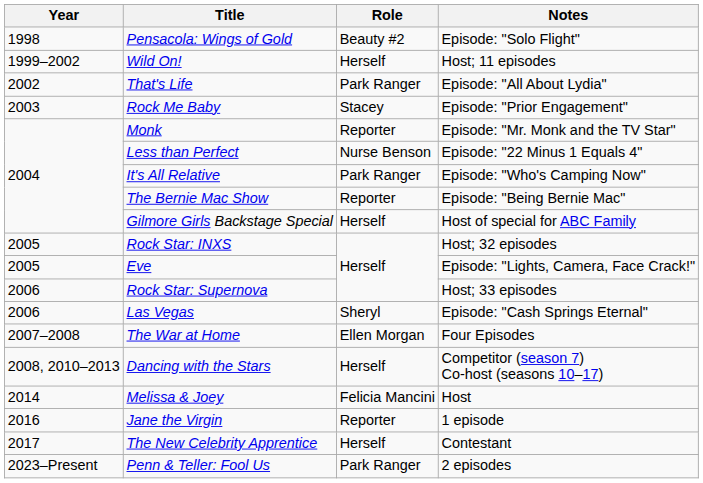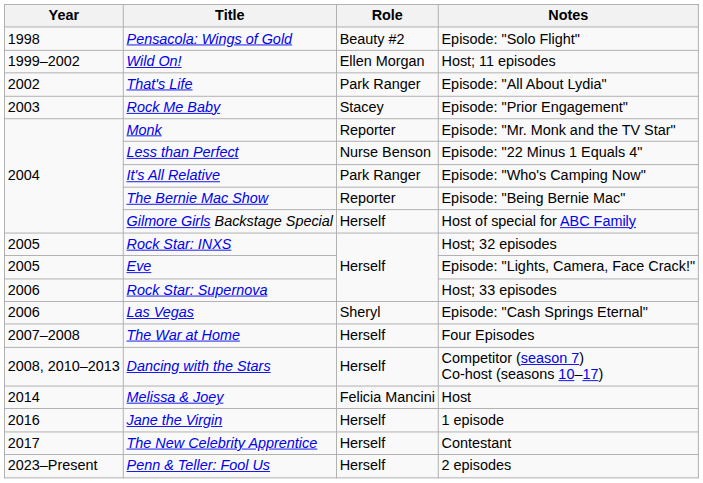 <table class="wikitable sortable">
 <tr>
 <th>Year</th>
 <th>Title</th>
 <th>Role</th>
 <th class="unsortable">Notes</th>
 </tr>
 <tr>
 <td>1998</td>
 <td><em><a href='#'>Pensacola: Wings of Gold</a></em></td>
 <td>Beauty #2</td>
 <td>Episode: "Solo Flight"</td>
 </tr>
 <tr>
 <td>1999–2002</td>
 <td><em><a href='#'>Wild On!</a></em></td>
-<td>Herself</td>
+<td>Ellen Morgan</td>
 <td>Host; 11 episodes</td>
 </tr>
 <tr>
 <td>2002</td>
 <td><em><a href='#'>That's Life</a></em></td>
 <td>Park Ranger</td>
 <td>Episode: "All About Lydia"</td>
 </tr>
 <tr>
 <td>2003</td>
 <td><em><a href='#'>Rock Me Baby</a></em></td>
 <td>Stacey</td>
 <td>Episode: "Prior Engagement"</td>
 </tr>
 <tr>
 <td rowspan=5>2004</td>
 <td><em><a href='#'>Monk</a></em></td>
 <td>Reporter</td>
 <td>Episode: "Mr. Monk and the TV Star"</td>
 </tr>
 <tr>
 <td><em><a href='#'>Less than Perfect</a></em></td>
 <td>Nurse Benson</td>
 <td>Episode: "22 Minus 1 Equals 4"</td>
 </tr>
 <tr>
 <td><em><a href='#'>It's All Relative</a></em></td>
 <td>Park Ranger</td>
 <td>Episode: "Who's Camping Now"</td>
 </tr>
 <tr>
 <td><em><a href='#'>The Bernie Mac Show</a></em></td>
 <td>Reporter</td>
 <td>Episode: "Being Bernie Mac"</td>
 </tr>
 <tr>
 <td><em><a href='#'>Gilmore Girls</a> Backstage Special</em></td>
 <td>Herself</td>
 <td>Host of special for <a href='#'>ABC Family</a></td>
 </tr>
 <tr>
 <td>2005</td>
 <td><em><a href='#'>Rock Star: INXS</a></em></td>
 <td rowspan=3>Herself</td>
 <td>Host; 32 episodes</td>
 </tr>
 <tr>
 <td>2005</td>
 <td><em><a href='#'>Eve</a></em></td>
 <td>Episode: "Lights, Camera, Face Crack!"</td>
 </tr>
 <tr>
 <td>2006</td>
 <td><em><a href='#'>Rock Star: Supernova</a></em></td>
 <td>Host; 33 episodes</td>
 </tr>
 <tr>
 <td>2006</td>
 <td><em><a href='#'>Las Vegas</a></em></td>
 <td>Sheryl</td>
 <td>Episode: "Cash Springs Eternal"</td>
 </tr>
 <tr>
 <td>2007–2008</td>
 <td><em><a href='#'>The War at Home</a></em></td>
-<td>Ellen Morgan</td>
+<td>Herself</td>
 <td>Four Episodes</td>
 </tr>
 <tr>
 <td>2008, 2010–2013</td>
 <td><em><a href='#'>Dancing with the Stars</a></em></td>
 <td>Herself</td>
 <td>Competitor (<a href='#'>season 7</a>)<br>Co-host (seasons <a href='#'>10</a>–<a href='#'>17</a>)</td>
 </tr>
 <tr>
 <td>2014</td>
 <td><em><a href='#'>Melissa & Joey</a></em></td>
 <td>Felicia Mancini</td>
 <td>Host</td>
 </tr>
 <tr>
 <td>2016</td>
 <td><em><a href='#'>Jane the Virgin</a></em></td>
-<td>Reporter</td>
+<td>Herself</td>
 <td>1 episode</td>
 </tr>
 <tr>
 <td>2017</td>
 <td><em><a href='#'>The New Celebrity Apprentice</a></em></td>
 <td>Herself</td>
 <td>Contestant</td>
 </tr>
 <tr>
 <td>2023–Present</td>
 <td><em><a href='#'>Penn & Teller: Fool Us</a></em></td>
-<td>Park Ranger</td>
+<td>Herself</td>
 <td>2 episodes</td>
 </tr>
 </table>
